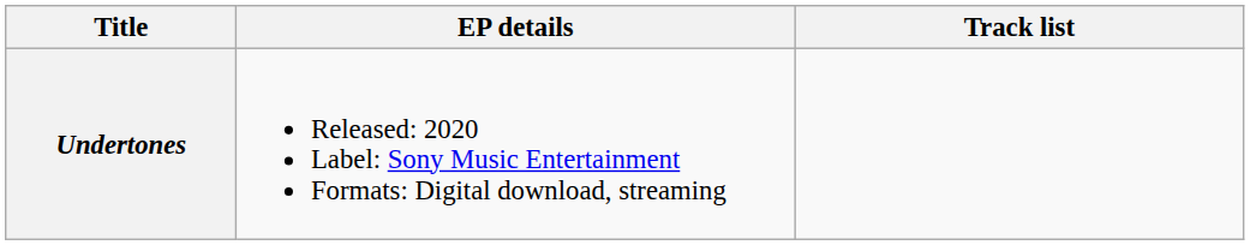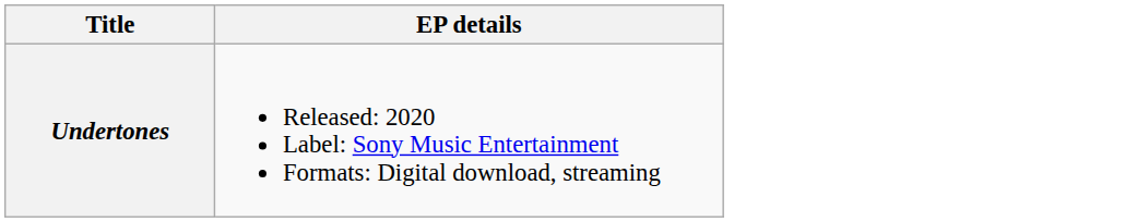 <table class="wikitable plainrowheaders">
 <tr>
 <th scope="col" style="width:8em;">Title</th>
 <th scope="col" style="width:20em;">EP details</th>
-<th scope="col" style="width:16em;">Track list</th>
 </tr>
 <tr>
 <th scope="row"><em>Undertones</em></th>
 <td><br><ul><li>Released: 2020</li><li>Label: <a href='#'>Sony Music Entertainment</a></li><li>Formats: Digital download, streaming</li></ul></td>
-<td scope="row1"></td>
 </tr>
 </table>
